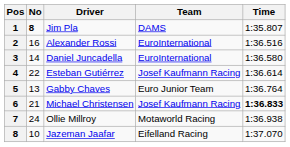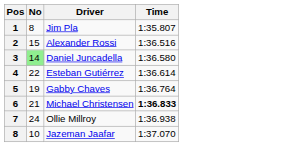 <table class="wikitable" style="font-size: 90%;">
 <tr>
 <th>Pos</th>
 <th>No</th>
 <th>Driver</th>
-<th>Team</th>
 <th>Time</th>
 </tr>
 <tr>
 <th>1</th>
-<td><strong>8</strong></td>
+<td>8</td>
 <td> <a href='#'>Jim Pla</a></td>
-<td><a href='#'>DAMS</a></td>
 <td>1:35.807</td>
 </tr>
 <tr>
 <th>2</th>
-<td>16</td>
+<td>15</td>
 <td> <a href='#'>Alexander Rossi</a></td>
-<td><a href='#'>EuroInternational</a></td>
 <td>1:36.516</td>
 </tr>
 <tr>
 <th>3</th>
-<td>14</td>
+<td style="background: lightgreen;">14</td>
 <td> <a href='#'>Daniel Juncadella</a></td>
-<td><a href='#'>EuroInternational</a></td>
 <td>1:36.580</td>
 </tr>
 <tr>
 <th>4</th>
 <td>22</td>
 <td> <a href='#'>Esteban Gutiérrez</a></td>
-<td><a href='#'>Josef Kaufmann Racing</a></td>
 <td>1:36.614</td>
 </tr>
 <tr>
 <th>5</th>
-<td>13</td>
+<td>19</td>
 <td> <a href='#'>Gabby Chaves</a></td>
-<td>Euro Junior Team</td>
 <td>1:36.764</td>
 </tr>
 <tr>
 <th>6</th>
 <td>21</td>
 <td> <a href='#'>Michael Christensen</a></td>
-<td><a href='#'>Josef Kaufmann Racing</a></td>
 <td><strong>1:36.833</strong></td>
 </tr>
 <tr>
 <th>7</th>
 <td>24</td>
 <td> Ollie Millroy</td>
-<td>Motaworld Racing</td>
 <td>1:36.938</td>
 </tr>
 <tr>
 <th>8</th>
 <td>10</td>
 <td> <a href='#'>Jazeman Jaafar</a></td>
-<td>Eifelland Racing</td>
 <td>1:37.070</td>
 </tr>
 </table>
